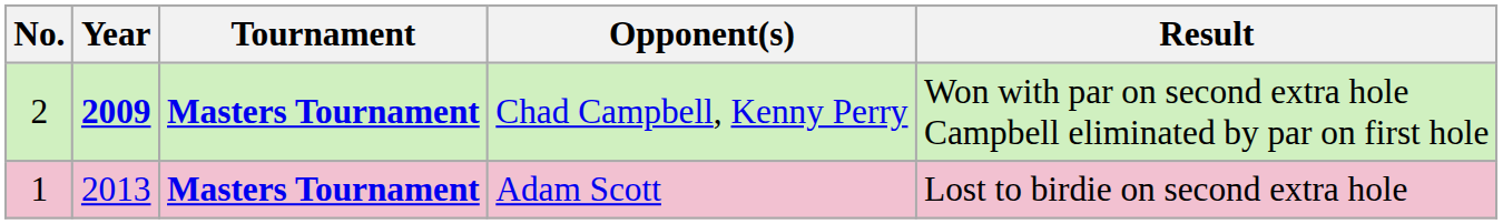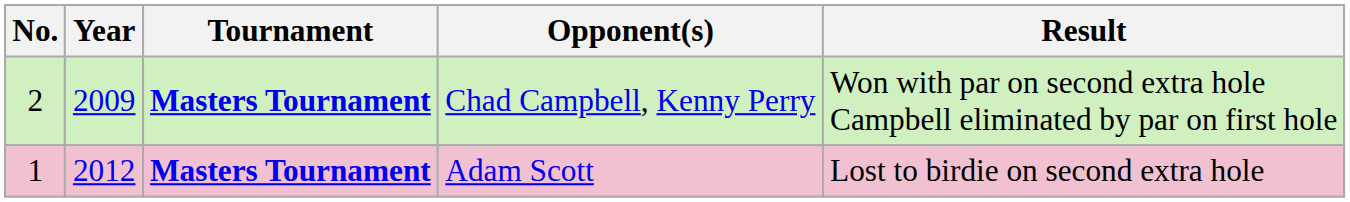 <table class="wikitable" style="font-size:95%;">
 <tr>
 <th>No.</th>
 <th>Year</th>
 <th>Tournament</th>
 <th>Opponent(s)</th>
 <th>Result</th>
 </tr>
 <tr style="background:#D0F0C0;">
 <td align=center>2</td>
-<td><strong><a href='#'>2009</a></strong></td>
+<td><a href='#'>2009</a></td>
 <td><strong><a href='#'>Masters Tournament</a></strong></td>
 <td> <a href='#'>Chad Campbell</a>,  <a href='#'>Kenny Perry</a></td>
 <td>Won with par on second extra hole<br>Campbell eliminated by par on first hole</td>
 </tr>
 <tr style="background:#F2C1D1;">
 <td align=center>1</td>
-<td><a href='#'>2013</a></td>
+<td><a href='#'>2012</a></td>
 <td><strong><a href='#'>Masters Tournament</a></strong></td>
 <td> <a href='#'>Adam Scott</a></td>
 <td>Lost to birdie on second extra hole</td>
 </tr>
 </table>
